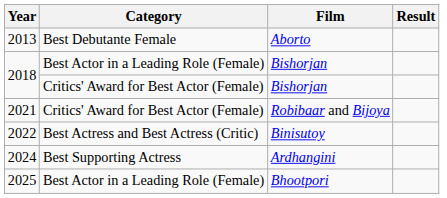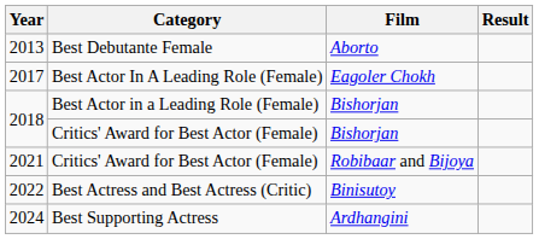 <table class="wikitable" style="font-size: 95%;">
 <tr>
 <th>Year</th>
 <th>Category</th>
 <th>Film</th>
 <th>Result</th>
 </tr>
 <tr>
 <td>2013</td>
 <td>Best Debutante Female</td>
 <td><em><a href='#'>Aborto</a></em></td>
+<td></td>
+</tr>
+<tr>
+<td>2017</td>
+<td>Best Actor In A Leading Role (Female)</td>
+<td><em><a href='#'>Eagoler Chokh</a></em></td>
 <td></td>
 </tr>
 <tr>
 <td rowspan="2">2018</td>
 <td>Best Actor in a Leading Role (Female)</td>
 <td><em><a href='#'>Bishorjan</a></em></td>
 <td></td>
 </tr>
 <tr>
 <td>Critics' Award for Best Actor (Female)</td>
 <td><em><a href='#'>Bishorjan</a></em></td>
 <td></td>
 </tr>
 <tr>
 <td>2021</td>
 <td>Critics' Award for Best Actor (Female)</td>
 <td><em><a href='#'>Robibaar</a></em> and <em><a href='#'>Bijoya</a></em></td>
 <td></td>
 </tr>
 <tr>
 <td>2022</td>
 <td>Best Actress and Best Actress (Critic)</td>
 <td><em><a href='#'>Binisutoy</a></em></td>
 <td></td>
 </tr>
 <tr>
 <td>2024</td>
 <td>Best Supporting Actress</td>
 <td><em><a href='#'>Ardhangini</a></em></td>
 <td></td>
 </tr>
-<tr>
-<td>2025</td>
-<td>Best Actor in a Leading Role (Female)</td>
-<td><em><a href='#'>Bhootpori</a></em></td>
-<td></td>
-</tr>
 </table>
